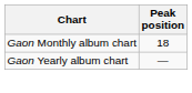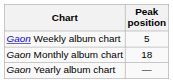 <table class="wikitable sortable">
 <tr>
 <th>Chart</th>
 <th>Peak<br>position</th>
+</tr>
+<tr>
+<td><em><a href='#'>Gaon</a></em> Weekly album chart</td>
+<td style="text-align:center;">5</td>
 </tr>
 <tr>
 <td><em>Gaon</em> Monthly album chart</td>
 <td style="text-align:center;">18</td>
 </tr>
 <tr>
 <td><em>Gaon</em> Yearly album chart</td>
 <td style="text-align:center;">—</td>
 </tr>
 </table>
